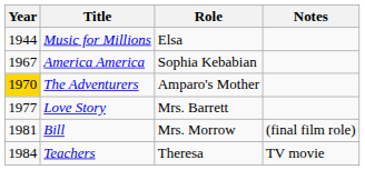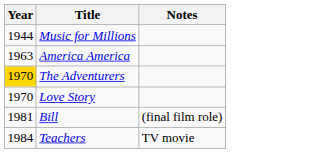 <table class="wikitable">
 <tr>
 <th>Year</th>
 <th>Title</th>
-<th>Role</th>
 <th>Notes</th>
 </tr>
 <tr>
 <td>1944</td>
 <td><em><a href='#'>Music for Millions</a></em></td>
-<td>Elsa</td>
 <td></td>
 </tr>
 <tr>
-<td>1967</td>
+<td>1963</td>
 <td><em><a href='#'>America America</a></em></td>
-<td>Sophia Kebabian</td>
 <td></td>
 </tr>
 <tr>
 <td style="background: gold;">1970</td>
 <td><em><a href='#'>The Adventurers</a></em></td>
-<td>Amparo's Mother</td>
 <td></td>
 </tr>
 <tr>
-<td>1977</td>
+<td>1970</td>
 <td><em><a href='#'>Love Story</a></em></td>
-<td>Mrs. Barrett</td>
 <td></td>
 </tr>
 <tr>
 <td>1981</td>
 <td><em><a href='#'>Bill</a></em></td>
-<td>Mrs. Morrow</td>
 <td>(final film role)</td>
 </tr>
 <tr>
 <td>1984</td>
 <td><em><a href='#'>Teachers</a></em></td>
-<td>Theresa</td>
 <td>TV movie</td>
 </tr>
 </table>
